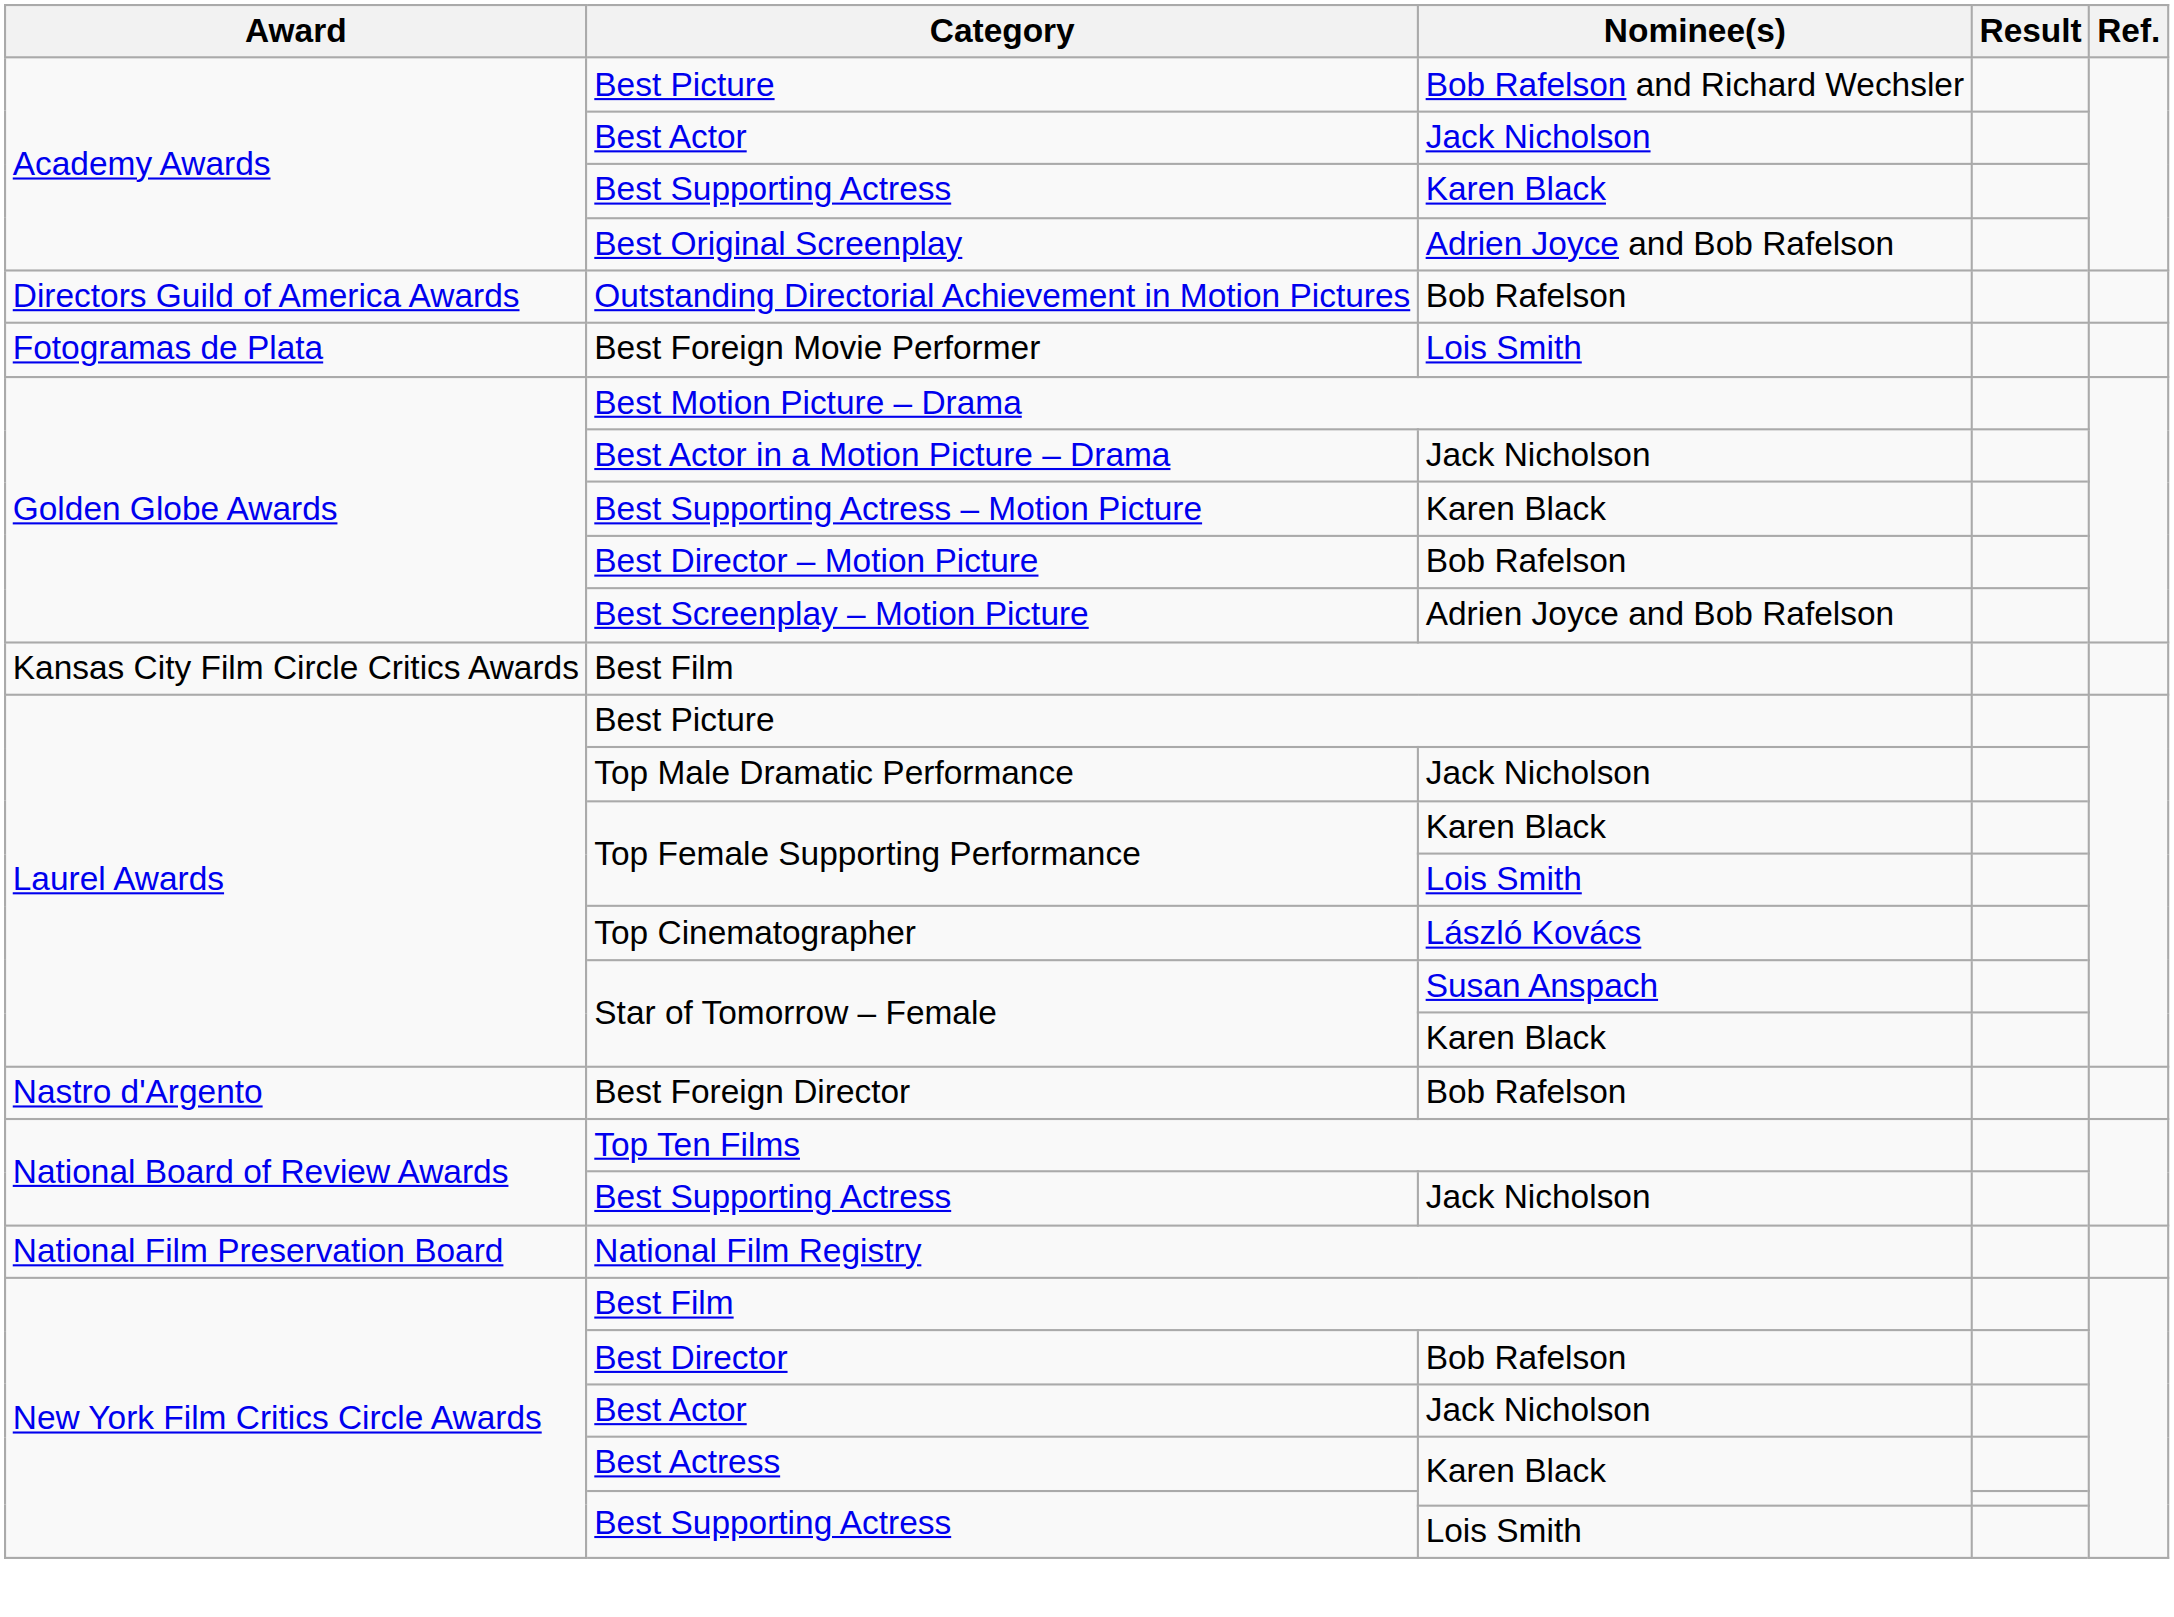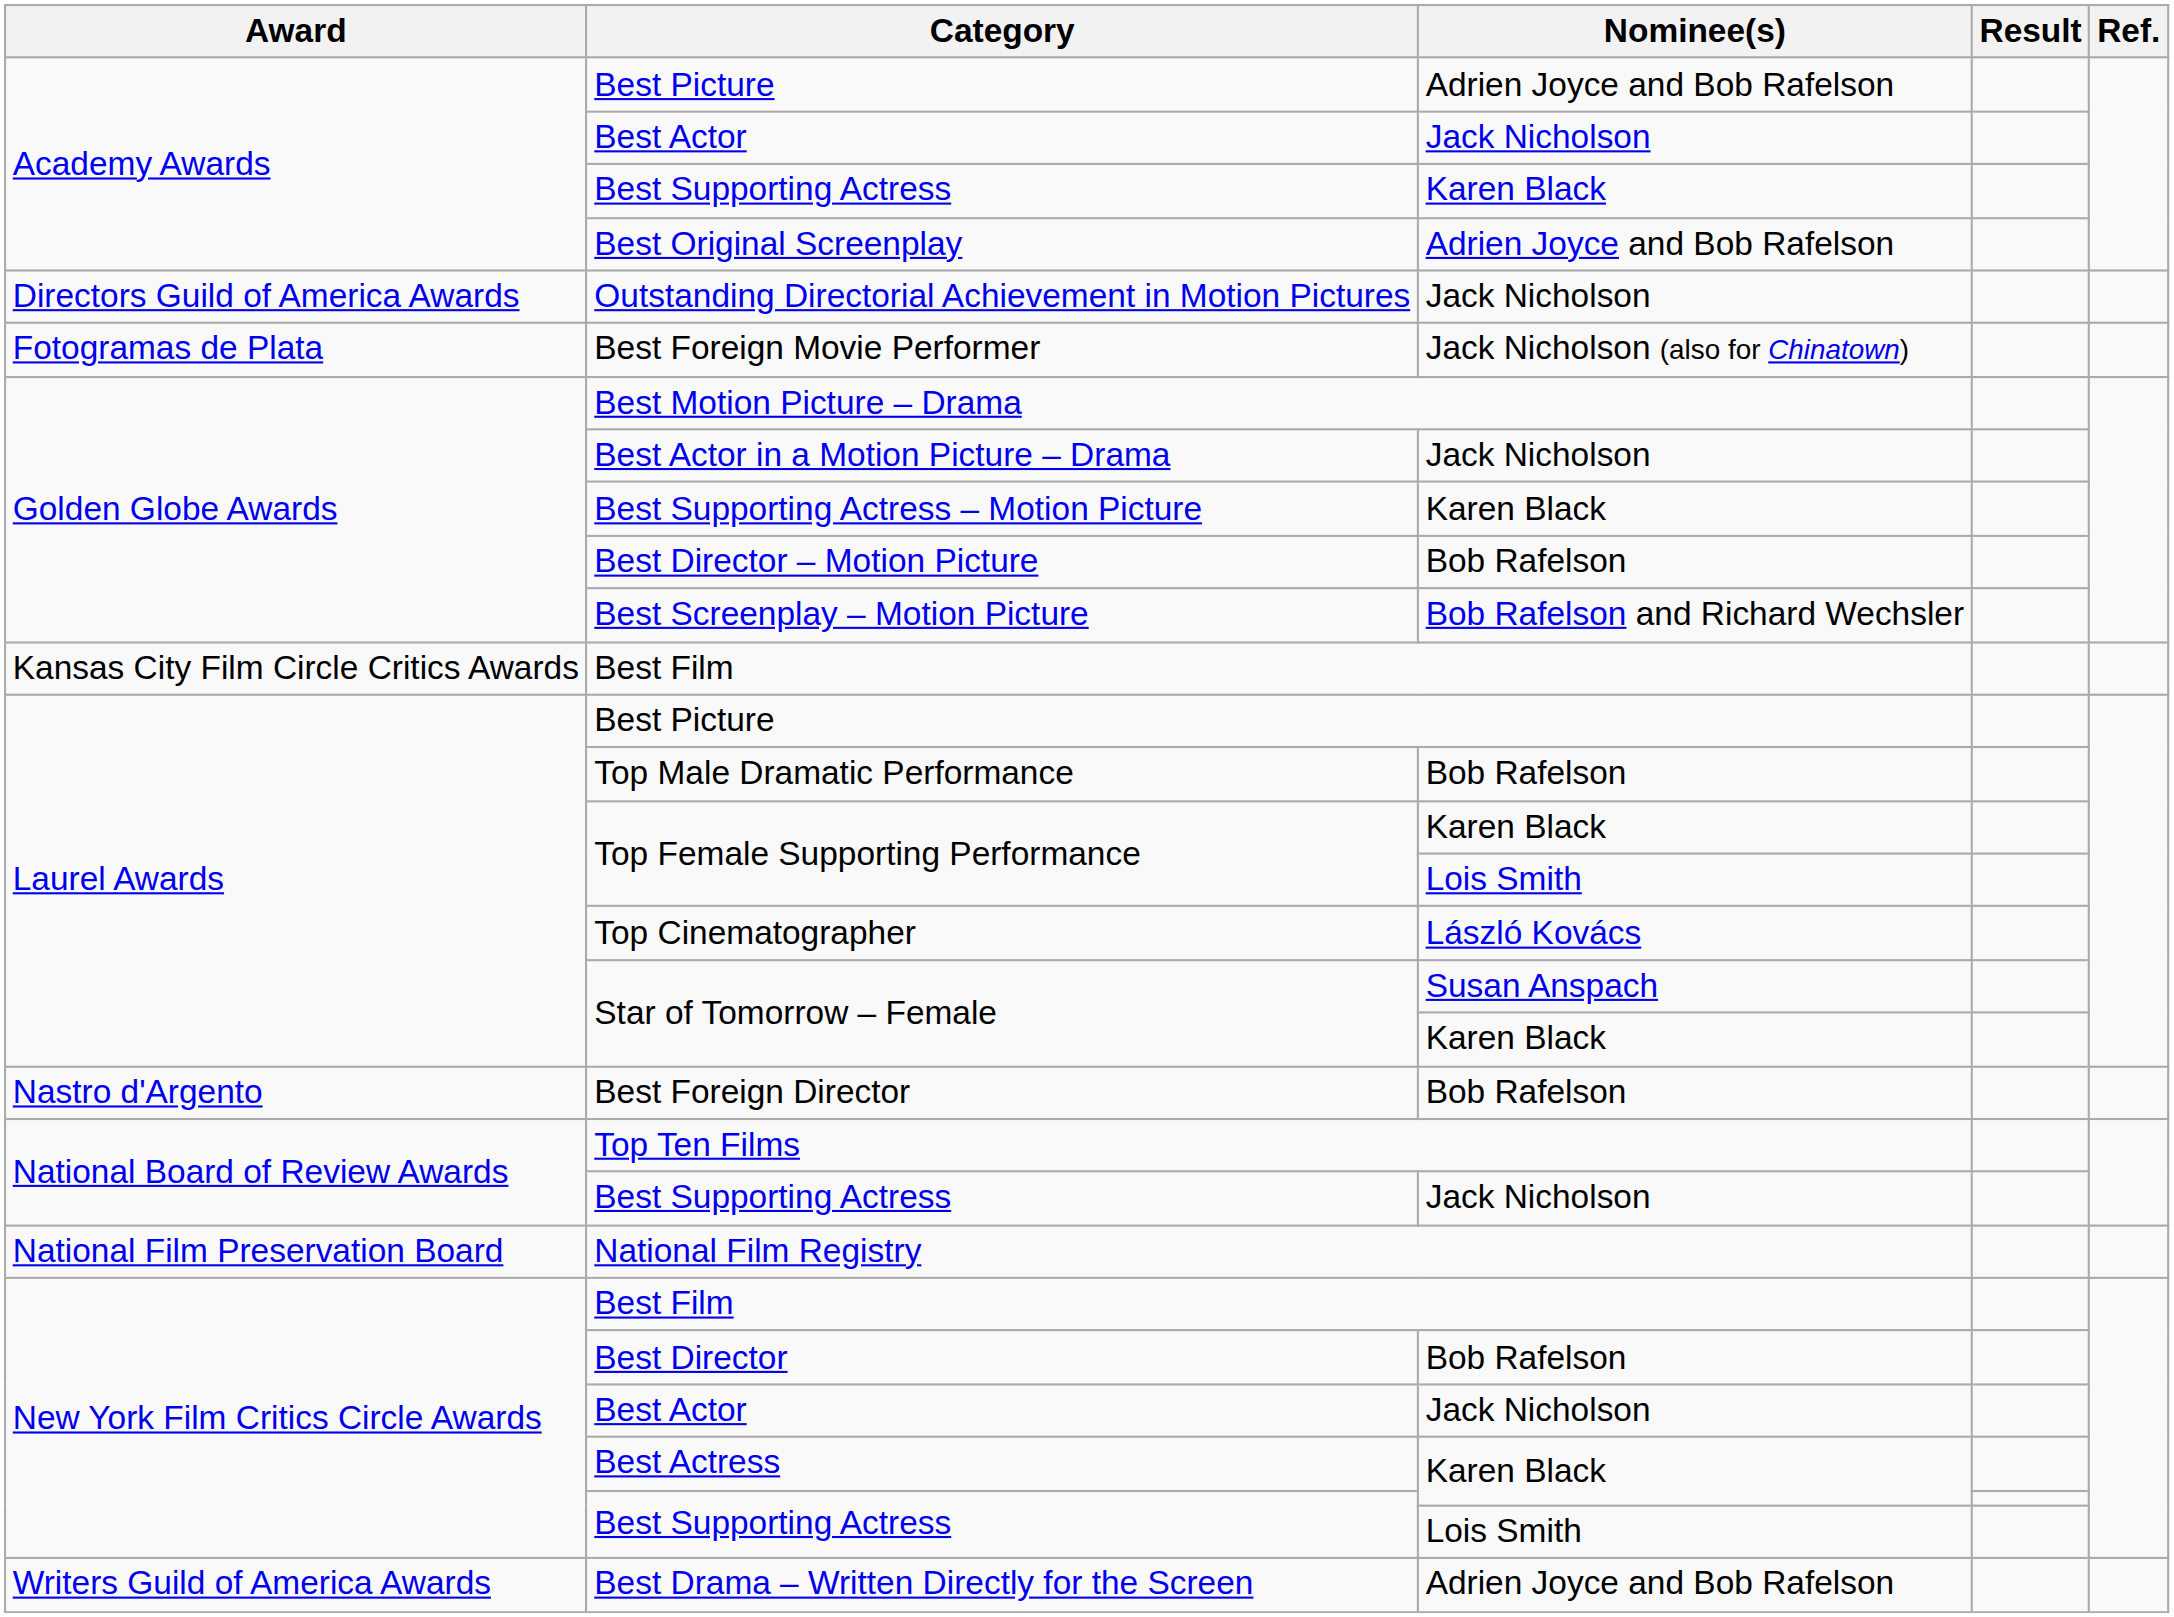 <table class="wikitable plainrowheaders">
 <tr>
 <th>Award</th>
 <th>Category</th>
 <th>Nominee(s)</th>
 <th>Result</th>
 <th>Ref.</th>
 </tr>
 <tr>
 <td rowspan="4"><a href='#'>Academy Awards</a></td>
 <td><a href='#'>Best Picture</a></td>
-<td><a href='#'>Bob Rafelson</a> and Richard Wechsler</td>
+<td>Adrien Joyce and Bob Rafelson</td>
 <td></td>
 <td align="center" rowspan="4"></td>
 </tr>
 <tr>
 <td><a href='#'>Best Actor</a></td>
 <td><a href='#'>Jack Nicholson</a></td>
 <td></td>
 </tr>
 <tr>
 <td><a href='#'>Best Supporting Actress</a></td>
 <td><a href='#'>Karen Black</a></td>
 <td></td>
 </tr>
 <tr>
 <td><a href='#'>Best Original Screenplay</a></td>
 <td><a href='#'>Adrien Joyce</a> and Bob Rafelson</td>
 <td></td>
 </tr>
 <tr>
 <td><a href='#'>Directors Guild of America Awards</a></td>
 <td><a href='#'>Outstanding Directorial Achievement in Motion Pictures</a></td>
-<td>Bob Rafelson</td>
+<td>Jack Nicholson</td>
 <td></td>
 <td align="center"></td>
 </tr>
 <tr>
 <td><a href='#'>Fotogramas de Plata</a></td>
 <td>Best Foreign Movie Performer</td>
-<td><a href='#'>Lois Smith</a></td>
+<td>Jack Nicholson <small>(also for <em><a href='#'>Chinatown</a></em>)</small></td>
 <td></td>
 <td align="center"></td>
 </tr>
 <tr>
 <td rowspan="5"><a href='#'>Golden Globe Awards</a></td>
 <td colspan="2"><a href='#'>Best Motion Picture – Drama</a></td>
 <td></td>
 <td align="center" rowspan="5"></td>
 </tr>
 <tr>
 <td><a href='#'>Best Actor in a Motion Picture – Drama</a></td>
 <td>Jack Nicholson</td>
 <td></td>
 </tr>
 <tr>
 <td><a href='#'>Best Supporting Actress – Motion Picture</a></td>
 <td>Karen Black</td>
 <td></td>
 </tr>
 <tr>
 <td><a href='#'>Best Director – Motion Picture</a></td>
 <td>Bob Rafelson</td>
 <td></td>
 </tr>
 <tr>
 <td><a href='#'>Best Screenplay – Motion Picture</a></td>
-<td>Adrien Joyce and Bob Rafelson</td>
+<td><a href='#'>Bob Rafelson</a> and Richard Wechsler</td>
 <td></td>
 </tr>
 <tr>
 <td>Kansas City Film Circle Critics Awards</td>
 <td colspan="2">Best Film</td>
 <td></td>
 <td align="center"></td>
 </tr>
 <tr>
 <td rowspan="7"><a href='#'>Laurel Awards</a></td>
 <td colspan="2">Best Picture</td>
 <td></td>
 <td align="center" rowspan="7"></td>
 </tr>
 <tr>
 <td>Top Male Dramatic Performance</td>
-<td>Jack Nicholson</td>
+<td>Bob Rafelson</td>
 <td></td>
 </tr>
 <tr>
 <td rowspan="2">Top Female Supporting Performance</td>
 <td>Karen Black</td>
 <td></td>
 </tr>
 <tr>
 <td><a href='#'>Lois Smith</a></td>
 <td></td>
 </tr>
 <tr>
 <td>Top Cinematographer</td>
 <td><a href='#'>László Kovács</a></td>
 <td></td>
 </tr>
 <tr>
 <td rowspan="2">Star of Tomorrow – Female</td>
 <td><a href='#'>Susan Anspach</a></td>
 <td></td>
 </tr>
 <tr>
 <td>Karen Black</td>
 <td></td>
 </tr>
 <tr>
 <td><a href='#'>Nastro d'Argento</a></td>
 <td>Best Foreign Director</td>
 <td>Bob Rafelson</td>
 <td></td>
 <td align="center"></td>
 </tr>
 <tr>
 <td rowspan="2"><a href='#'>National Board of Review Awards</a></td>
 <td colspan="2"><a href='#'>Top Ten Films</a></td>
 <td></td>
 <td align="center" rowspan="2"></td>
 </tr>
 <tr>
 <td><a href='#'>Best Supporting Actress</a></td>
 <td>Jack Nicholson</td>
 <td></td>
 </tr>
 <tr>
 <td><a href='#'>National Film Preservation Board</a></td>
 <td colspan="2"><a href='#'>National Film Registry</a></td>
 <td></td>
 <td align="center"></td>
 </tr>
 <tr>
 <td rowspan="6"><a href='#'>New York Film Critics Circle Awards</a></td>
 <td colspan="2"><a href='#'>Best Film</a></td>
 <td></td>
 <td align="center" rowspan="6"></td>
 </tr>
 <tr>
 <td><a href='#'>Best Director</a></td>
 <td>Bob Rafelson</td>
 <td></td>
 </tr>
 <tr>
 <td><a href='#'>Best Actor</a></td>
 <td>Jack Nicholson</td>
 <td></td>
 </tr>
 <tr>
 <td><a href='#'>Best Actress</a></td>
 <td rowspan="2">Karen Black</td>
 <td></td>
 </tr>
 <tr>
 <td rowspan="2"><a href='#'>Best Supporting Actress</a></td>
 <td></td>
 </tr>
 <tr>
 <td>Lois Smith</td>
 <td></td>
 </tr>
+<tr>
+<td><a href='#'>Writers Guild of America Awards</a></td>
+<td><a href='#'>Best Drama – Written Directly for the Screen</a></td>
+<td>Adrien Joyce and Bob Rafelson</td>
+<td></td>
+<td align="center"></td>
+</tr>
 </table>
